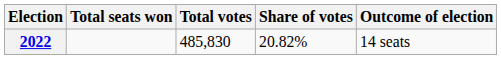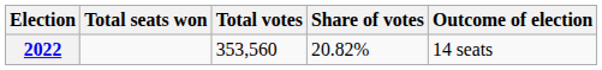 <table class="wikitable">
 <tr>
 <th>Election</th>
 <th>Total seats won</th>
 <th>Total votes</th>
 <th>Share of votes</th>
 <th>Outcome of election</th>
 </tr>
 <tr>
 <th><a href='#'>2022</a></th>
 <td></td>
-<td>485,830</td>
+<td>353,560</td>
 <td>20.82%</td>
 <td>14 seats</td>
 </tr>
 </table>
